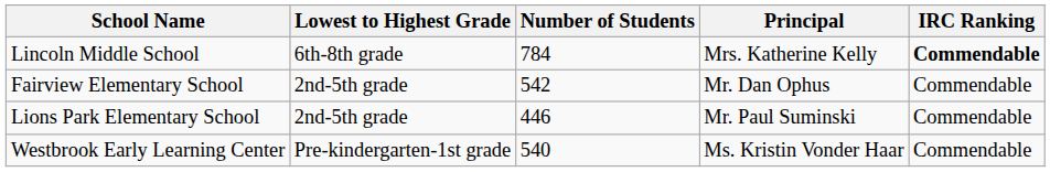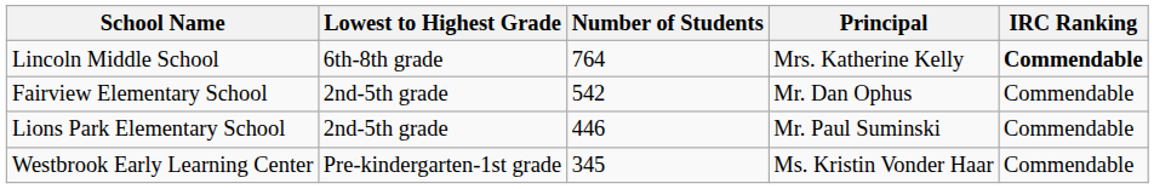 <table class="wikitable" style="margin: 1em auto 1em auto">
 <tr>
 <th>School Name</th>
 <th>Lowest to Highest Grade</th>
 <th>Number of Students</th>
 <th>Principal</th>
 <th>IRC Ranking</th>
 </tr>
 <tr>
 <td>Lincoln Middle School</td>
 <td>6th-8th grade </td>
-<td>784</td>
+<td>764</td>
 <td>Mrs. Katherine Kelly</td>
 <td><strong>Commendable</strong></td>
 </tr>
 <tr>
 <td>Fairview Elementary School</td>
 <td>2nd-5th grade </td>
 <td>542</td>
 <td>Mr. Dan Ophus</td>
 <td>Commendable</td>
 </tr>
 <tr>
 <td>Lions Park Elementary School</td>
 <td>2nd-5th grade </td>
 <td>446</td>
 <td>Mr. Paul Suminski</td>
 <td>Commendable</td>
 </tr>
 <tr>
 <td>Westbrook Early Learning Center</td>
 <td>Pre-kindergarten-1st grade</td>
-<td>540</td>
+<td>345</td>
 <td>Ms. Kristin Vonder Haar</td>
 <td>Commendable</td>
 </tr>
 </table>
